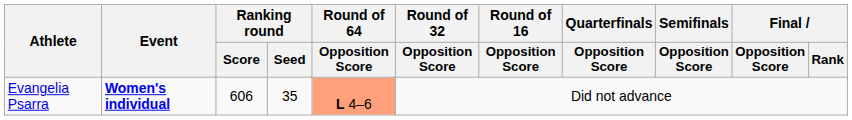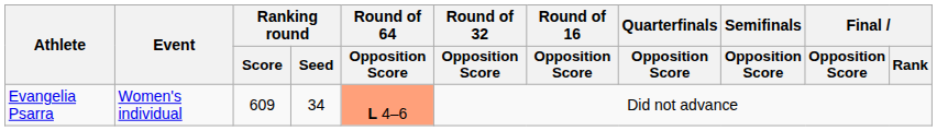 <table class="wikitable" style="text-align:center; font-size:90%">
 <tr>
 <th rowspan="2">Athlete</th>
 <th rowspan="2">Event</th>
 <th colspan="2">Ranking round</th>
 <th>Round of 64</th>
 <th>Round of 32</th>
 <th>Round of 16</th>
 <th>Quarterfinals</th>
 <th>Semifinals</th>
 <th colspan="2">Final / </th>
 </tr>
 <tr style="font-size:95%">
 <th>Score</th>
 <th>Seed</th>
 <th>Opposition<br>Score</th>
 <th>Opposition<br>Score</th>
 <th>Opposition<br>Score</th>
 <th>Opposition<br>Score</th>
 <th>Opposition<br>Score</th>
 <th>Opposition<br>Score</th>
 <th>Rank</th>
 </tr>
 <tr>
 <td align="left"><a href='#'>Evangelia Psarra</a></td>
-<td align="left"><strong><a href='#'>Women's individual</a></strong></td>
-<td>606</td>
-<td>35</td>
+<td align="left"><a href='#'>Women's individual</a></td>
+<td>609</td>
+<td>34</td>
 <td style="background: lightsalmon;"><br><strong>L</strong> 4–6</td>
 <td colspan=6>Did not advance</td>
 </tr>
 </table>
